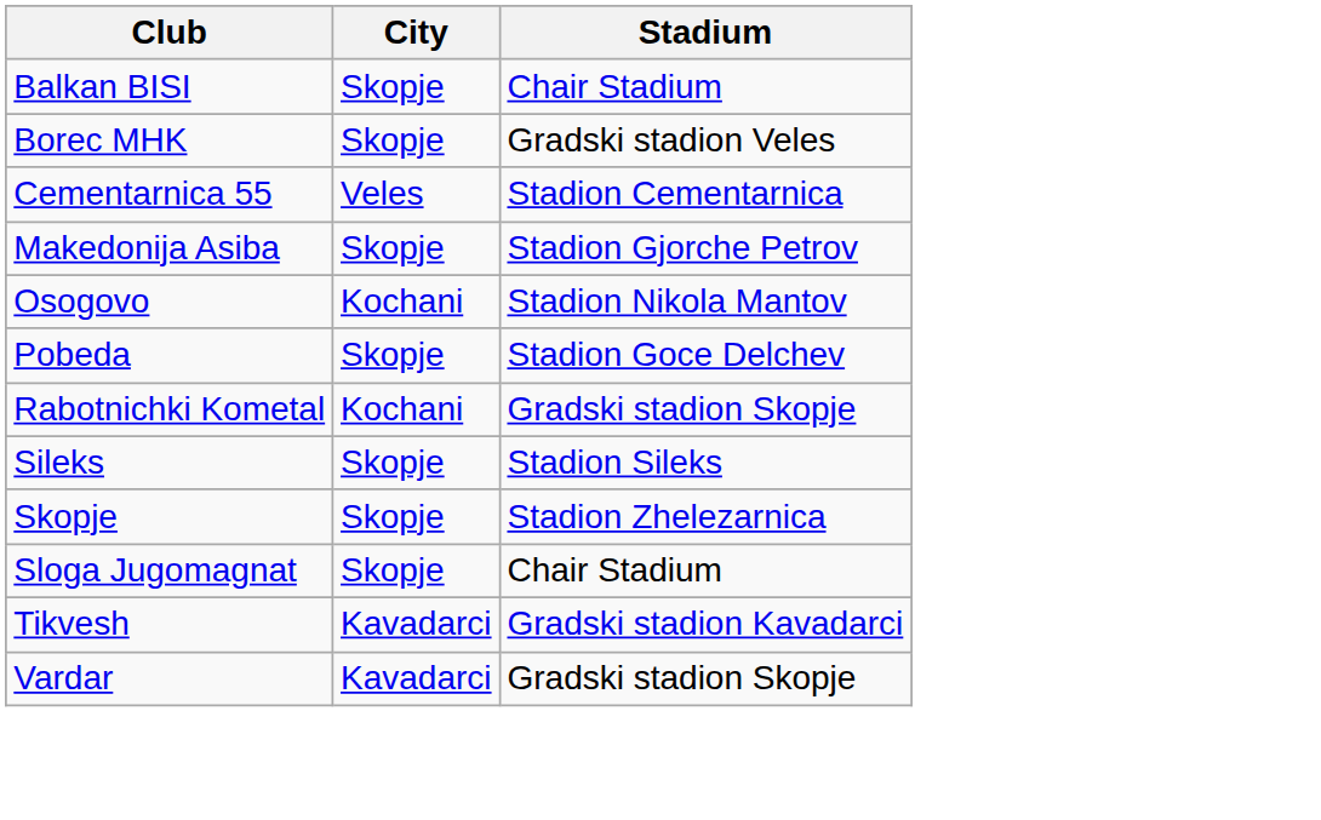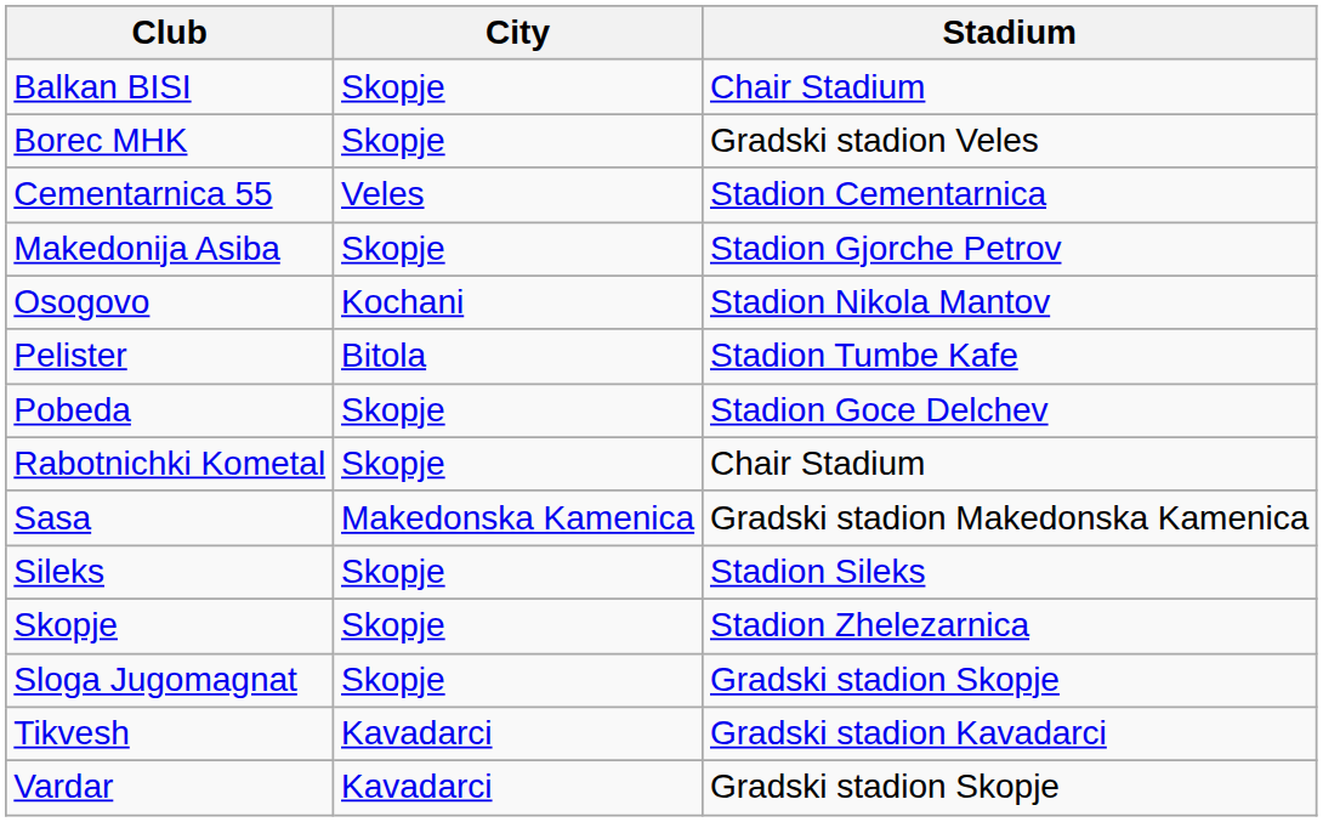 <table class="wikitable">
 <tr>
 <th>Club</th>
 <th>City</th>
 <th>Stadium</th>
 </tr>
 <tr>
 <td><a href='#'>Balkan BISI</a></td>
 <td><a href='#'>Skopje</a></td>
 <td><a href='#'>Chair Stadium</a></td>
 </tr>
 <tr>
 <td><a href='#'>Borec MHK</a></td>
 <td><a href='#'>Skopje</a></td>
 <td>Gradski stadion Veles</td>
 </tr>
 <tr>
 <td><a href='#'>Cementarnica 55</a></td>
 <td><a href='#'>Veles</a></td>
 <td><a href='#'>Stadion Cementarnica</a></td>
 </tr>
 <tr>
 <td><a href='#'>Makedonija Asiba</a></td>
 <td><a href='#'>Skopje</a></td>
 <td><a href='#'>Stadion Gjorche Petrov</a></td>
 </tr>
 <tr>
 <td><a href='#'>Osogovo</a></td>
 <td><a href='#'>Kochani</a></td>
 <td><a href='#'>Stadion Nikola Mantov</a></td>
 </tr>
 <tr>
+<td><a href='#'>Pelister</a></td>
+<td><a href='#'>Bitola</a></td>
+<td><a href='#'>Stadion Tumbe Kafe</a></td>
+</tr>
+<tr>
 <td><a href='#'>Pobeda</a></td>
 <td><a href='#'>Skopje</a></td>
 <td><a href='#'>Stadion Goce Delchev</a></td>
 </tr>
 <tr>
 <td><a href='#'>Rabotnichki Kometal</a></td>
-<td><a href='#'>Kochani</a></td>
-<td><a href='#'>Gradski stadion Skopje</a></td>
+<td><a href='#'>Skopje</a></td>
+<td>Chair Stadium</td>
+</tr>
+<tr>
+<td><a href='#'>Sasa</a></td>
+<td><a href='#'>Makedonska Kamenica</a></td>
+<td>Gradski stadion Makedonska Kamenica</td>
 </tr>
 <tr>
 <td><a href='#'>Sileks</a></td>
 <td><a href='#'>Skopje</a></td>
 <td><a href='#'>Stadion Sileks</a></td>
 </tr>
 <tr>
 <td><a href='#'>Skopje</a></td>
 <td><a href='#'>Skopje</a></td>
 <td><a href='#'>Stadion Zhelezarnica</a></td>
 </tr>
 <tr>
 <td><a href='#'>Sloga Jugomagnat</a></td>
 <td><a href='#'>Skopje</a></td>
-<td>Chair Stadium</td>
+<td><a href='#'>Gradski stadion Skopje</a></td>
 </tr>
 <tr>
 <td><a href='#'>Tikvesh</a></td>
 <td><a href='#'>Kavadarci</a></td>
 <td><a href='#'>Gradski stadion Kavadarci</a></td>
 </tr>
 <tr>
 <td><a href='#'>Vardar</a></td>
 <td><a href='#'>Kavadarci</a></td>
 <td>Gradski stadion Skopje</td>
 </tr>
 </table>
